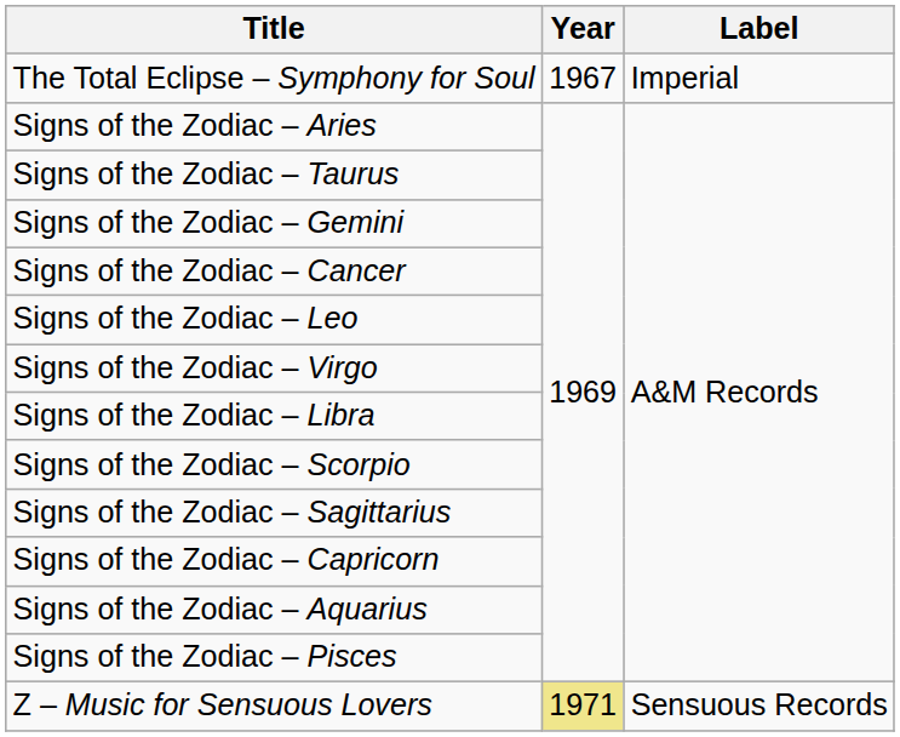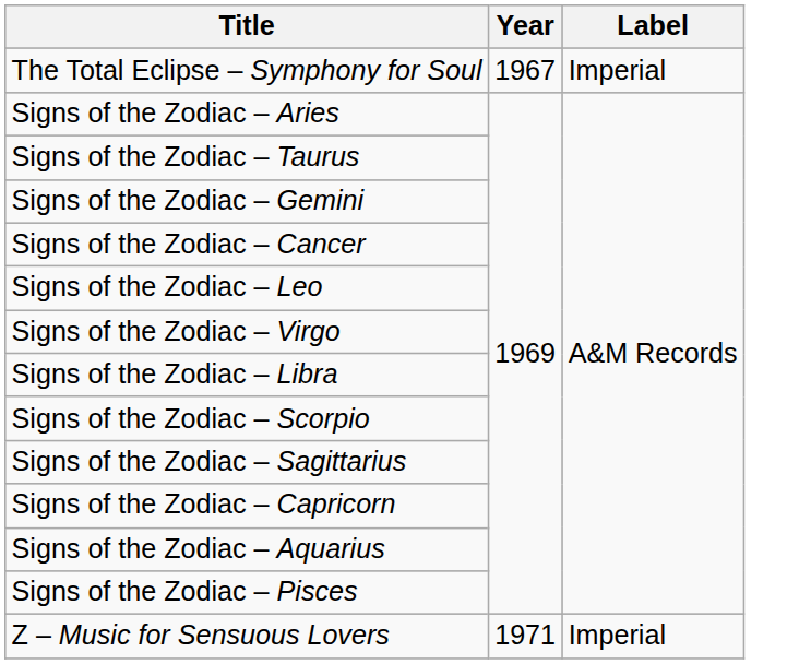 <table class="wikitable">
 <tr>
 <th>Title</th>
 <th>Year</th>
 <th>Label</th>
 </tr>
 <tr>
 <td>The Total Eclipse – <em>Symphony for Soul</em></td>
 <td>1967</td>
 <td>Imperial</td>
 </tr>
 <tr>
 <td>Signs of the Zodiac – <em>Aries</em></td>
 <td rowspan="12">1969</td>
 <td rowspan="12">A&M Records</td>
 </tr>
 <tr>
 <td>Signs of the Zodiac – <em>Taurus</em></td>
 </tr>
 <tr>
 <td>Signs of the Zodiac – <em>Gemini</em></td>
 </tr>
 <tr>
 <td>Signs of the Zodiac – <em>Cancer</em></td>
 </tr>
 <tr>
 <td>Signs of the Zodiac – <em>Leo</em></td>
 </tr>
 <tr>
 <td>Signs of the Zodiac – <em>Virgo</em></td>
 </tr>
 <tr>
 <td>Signs of the Zodiac – <em>Libra</em></td>
 </tr>
 <tr>
 <td>Signs of the Zodiac – <em>Scorpio</em></td>
 </tr>
 <tr>
 <td>Signs of the Zodiac – <em>Sagittarius</em></td>
 </tr>
 <tr>
 <td>Signs of the Zodiac – <em>Capricorn</em></td>
 </tr>
 <tr>
 <td>Signs of the Zodiac – <em>Aquarius</em></td>
 </tr>
 <tr>
 <td>Signs of the Zodiac – <em>Pisces</em></td>
 </tr>
 <tr>
 <td>Z – <em>Music for Sensuous Lovers</em></td>
-<td style="background: khaki;">1971</td>
-<td>Sensuous Records</td>
+<td>1971</td>
+<td>Imperial</td>
 </tr>
 </table>
